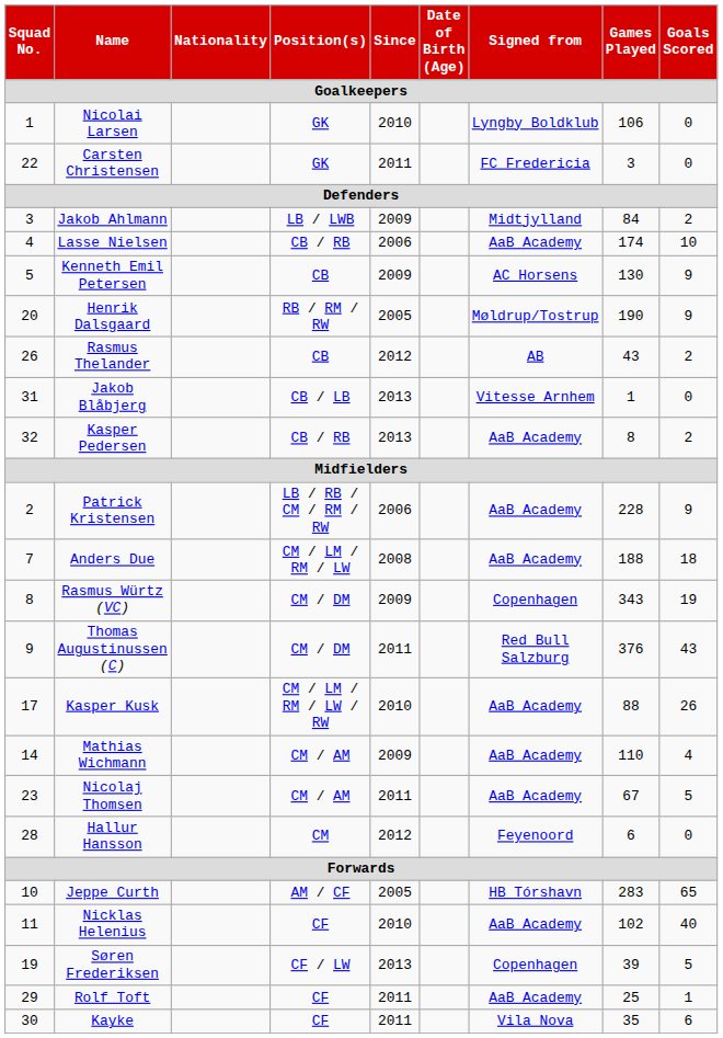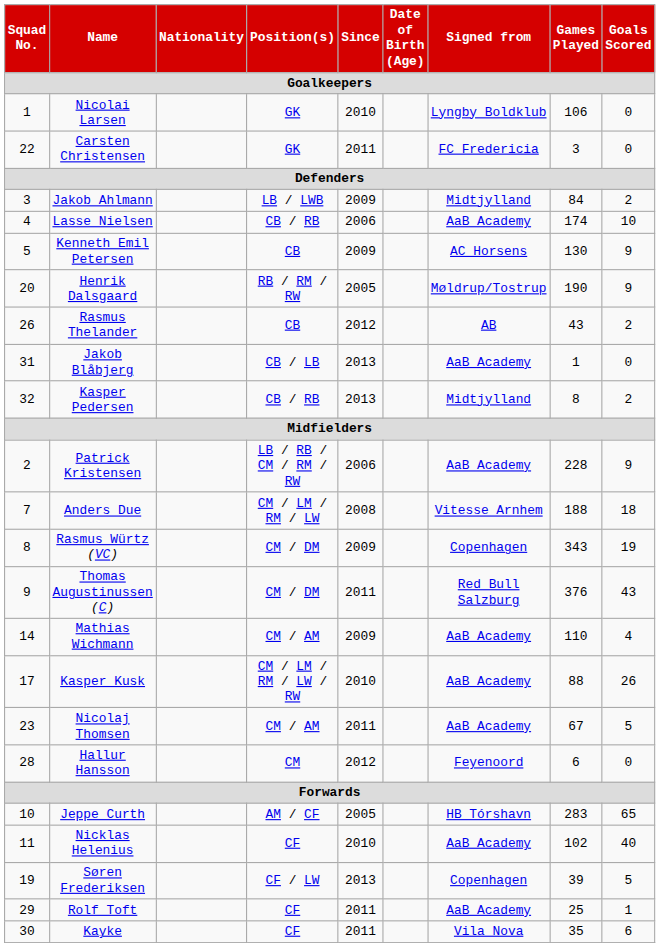 <table class="wikitable" style="text-align:center; font-size:90%; width:85%;">
 <tr>
 <th style="background:#d50000; color:white; text-align:center;">Squad No.</th>
 <th style="background:#d50000; color:white; text-align:center;">Name</th>
 <th style="background:#d50000; color:white; text-align:center;">Nationality</th>
 <th style="background:#d50000; color:white; text-align:center;">Position(s)</th>
 <th style="background:#d50000; color:white; text-align:center;">Since</th>
 <th style="background:#d50000; color:white; text-align:center;">Date of Birth (Age)</th>
 <th style="background:#d50000; color:white; text-align:center;">Signed from</th>
 <th style="background:#d50000; color:white; text-align:center;">Games Played</th>
 <th style="background:#d50000; color:white; text-align:center;">Goals Scored</th>
 </tr>
 <tr>
 <th colspan="9" style="background:#dcdcdc; text-align:center;">Goalkeepers</th>
 </tr>
 <tr>
 <td>1</td>
 <td><a href='#'>Nicolai Larsen</a></td>
 <td></td>
 <td><a href='#'>GK</a></td>
 <td>2010</td>
 <td></td>
 <td> <a href='#'>Lyngby Boldklub</a></td>
 <td>106</td>
 <td>0</td>
 </tr>
 <tr>
 <td>22</td>
 <td><a href='#'>Carsten Christensen</a></td>
 <td></td>
 <td><a href='#'>GK</a></td>
 <td>2011</td>
 <td></td>
 <td> <a href='#'>FC Fredericia</a></td>
 <td>3</td>
 <td>0</td>
 </tr>
 <tr>
 <th colspan="9" style="background:#dcdcdc; text-align:center;">Defenders</th>
 </tr>
 <tr>
 <td>3</td>
 <td><a href='#'>Jakob Ahlmann</a></td>
 <td></td>
 <td><a href='#'>LB</a> / <a href='#'>LWB</a></td>
 <td>2009</td>
 <td></td>
 <td> <a href='#'>Midtjylland</a></td>
 <td>84</td>
 <td>2</td>
 </tr>
 <tr>
 <td>4</td>
 <td><a href='#'>Lasse Nielsen</a></td>
 <td></td>
 <td><a href='#'>CB</a> / <a href='#'>RB</a></td>
 <td>2006</td>
 <td></td>
 <td> <a href='#'>AaB Academy</a></td>
 <td>174</td>
 <td>10</td>
 </tr>
 <tr>
 <td>5</td>
 <td><a href='#'>Kenneth Emil Petersen</a></td>
 <td></td>
 <td><a href='#'>CB</a></td>
 <td>2009</td>
 <td></td>
 <td> <a href='#'>AC Horsens</a></td>
 <td>130</td>
 <td>9</td>
 </tr>
 <tr>
 <td>20</td>
 <td><a href='#'>Henrik Dalsgaard</a></td>
 <td></td>
 <td><a href='#'>RB</a> / <a href='#'>RM</a> / <a href='#'>RW</a></td>
 <td>2005</td>
 <td></td>
 <td> <a href='#'>Møldrup/Tostrup</a></td>
 <td>190</td>
 <td>9</td>
 </tr>
 <tr>
 <td>26</td>
 <td><a href='#'>Rasmus Thelander</a></td>
 <td></td>
 <td><a href='#'>CB</a></td>
 <td>2012</td>
 <td></td>
 <td> <a href='#'>AB</a></td>
 <td>43</td>
 <td>2</td>
 </tr>
 <tr>
 <td>31</td>
 <td><a href='#'>Jakob Blåbjerg</a></td>
 <td></td>
 <td><a href='#'>CB</a> / <a href='#'>LB</a></td>
 <td>2013</td>
 <td></td>
-<td> <a href='#'>Vitesse Arnhem</a></td>
+<td> <a href='#'>AaB Academy</a></td>
 <td>1</td>
 <td>0</td>
 </tr>
 <tr>
 <td>32</td>
 <td><a href='#'>Kasper Pedersen</a></td>
 <td></td>
 <td><a href='#'>CB</a> / <a href='#'>RB</a></td>
 <td>2013</td>
 <td></td>
-<td> <a href='#'>AaB Academy</a></td>
+<td> <a href='#'>Midtjylland</a></td>
 <td>8</td>
 <td>2</td>
 </tr>
 <tr>
 <th colspan="9" style="background:#dcdcdc; text-align:center;">Midfielders</th>
 </tr>
 <tr>
 <td>2</td>
 <td><a href='#'>Patrick Kristensen</a></td>
 <td></td>
 <td><a href='#'>LB</a> / <a href='#'>RB</a> / <a href='#'>CM</a> / <a href='#'>RM</a> / <a href='#'>RW</a></td>
 <td>2006</td>
 <td></td>
 <td> <a href='#'>AaB Academy</a></td>
 <td>228</td>
 <td>9</td>
 </tr>
 <tr>
 <td>7</td>
 <td><a href='#'>Anders Due</a></td>
 <td></td>
 <td><a href='#'>CM</a> / <a href='#'>LM</a> / <a href='#'>RM</a> / <a href='#'>LW</a></td>
 <td>2008</td>
 <td></td>
-<td> <a href='#'>AaB Academy</a></td>
+<td> <a href='#'>Vitesse Arnhem</a></td>
 <td>188</td>
 <td>18</td>
 </tr>
 <tr>
 <td>8</td>
 <td><a href='#'>Rasmus Würtz</a> <em>(<a href='#'>VC</a>)</em></td>
 <td></td>
 <td><a href='#'>CM</a> / <a href='#'>DM</a></td>
 <td>2009</td>
 <td></td>
 <td> <a href='#'>Copenhagen</a></td>
 <td>343</td>
 <td>19</td>
 </tr>
 <tr>
 <td>9</td>
 <td><a href='#'>Thomas Augustinussen</a> <em>(<a href='#'>C</a>)</em></td>
 <td></td>
 <td><a href='#'>CM</a> / <a href='#'>DM</a></td>
 <td>2011</td>
 <td></td>
 <td> <a href='#'>Red Bull Salzburg</a></td>
 <td>376</td>
 <td>43</td>
 </tr>
 <tr>
+<td>14</td>
+<td><a href='#'>Mathias Wichmann</a></td>
+<td></td>
+<td><a href='#'>CM</a> / <a href='#'>AM</a></td>
+<td>2009</td>
+<td></td>
+<td> <a href='#'>AaB Academy</a></td>
+<td>110</td>
+<td>4</td>
+</tr>
+<tr>
 <td>17</td>
 <td><a href='#'>Kasper Kusk</a></td>
 <td></td>
 <td><a href='#'>CM</a> / <a href='#'>LM</a> / <a href='#'>RM</a> / <a href='#'>LW</a> / <a href='#'>RW</a></td>
 <td>2010</td>
 <td></td>
 <td> <a href='#'>AaB Academy</a></td>
 <td>88</td>
 <td>26</td>
-</tr>
-<tr>
-<td>14</td>
-<td><a href='#'>Mathias Wichmann</a></td>
-<td></td>
-<td><a href='#'>CM</a> / <a href='#'>AM</a></td>
-<td>2009</td>
-<td></td>
-<td> <a href='#'>AaB Academy</a></td>
-<td>110</td>
-<td>4</td>
 </tr>
 <tr>
 <td>23</td>
 <td><a href='#'>Nicolaj Thomsen</a></td>
 <td></td>
 <td><a href='#'>CM</a> / <a href='#'>AM</a></td>
 <td>2011</td>
 <td></td>
 <td> <a href='#'>AaB Academy</a></td>
 <td>67</td>
 <td>5</td>
 </tr>
 <tr>
 <td>28</td>
 <td><a href='#'>Hallur Hansson</a></td>
 <td></td>
 <td><a href='#'>CM</a></td>
 <td>2012</td>
 <td></td>
 <td> <a href='#'>Feyenoord</a></td>
 <td>6</td>
 <td>0</td>
 </tr>
 <tr>
 <th colspan="9" style="background:#dcdcdc; text-align:center;">Forwards</th>
 </tr>
 <tr>
 <td>10</td>
 <td><a href='#'>Jeppe Curth</a></td>
 <td></td>
 <td><a href='#'>AM</a> / <a href='#'>CF</a></td>
 <td>2005</td>
 <td></td>
 <td> <a href='#'>HB Tórshavn</a></td>
 <td>283</td>
 <td>65</td>
 </tr>
 <tr>
 <td>11</td>
 <td><a href='#'>Nicklas Helenius</a></td>
 <td></td>
 <td><a href='#'>CF</a></td>
 <td>2010</td>
 <td></td>
 <td> <a href='#'>AaB Academy</a></td>
 <td>102</td>
 <td>40</td>
 </tr>
 <tr>
 <td>19</td>
 <td><a href='#'>Søren Frederiksen</a></td>
 <td></td>
 <td><a href='#'>CF</a> / <a href='#'>LW</a></td>
 <td>2013</td>
 <td></td>
 <td> <a href='#'>Copenhagen</a></td>
 <td>39</td>
 <td>5</td>
 </tr>
 <tr>
 <td>29</td>
 <td><a href='#'>Rolf Toft</a></td>
 <td></td>
 <td><a href='#'>CF</a></td>
 <td>2011</td>
 <td></td>
 <td> <a href='#'>AaB Academy</a></td>
 <td>25</td>
 <td>1</td>
 </tr>
 <tr>
 <td>30</td>
 <td><a href='#'>Kayke</a></td>
 <td></td>
 <td><a href='#'>CF</a></td>
 <td>2011</td>
 <td></td>
 <td> <a href='#'>Vila Nova</a></td>
 <td>35</td>
 <td>6</td>
 </tr>
 <tr>
 </tr>
 </table>
